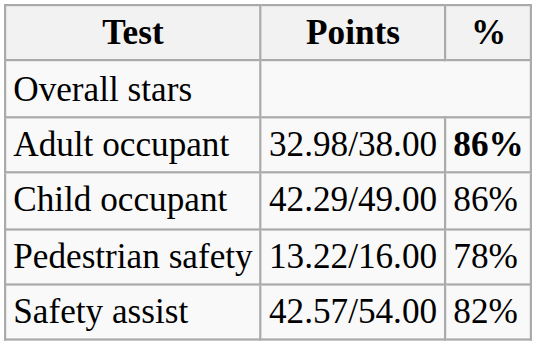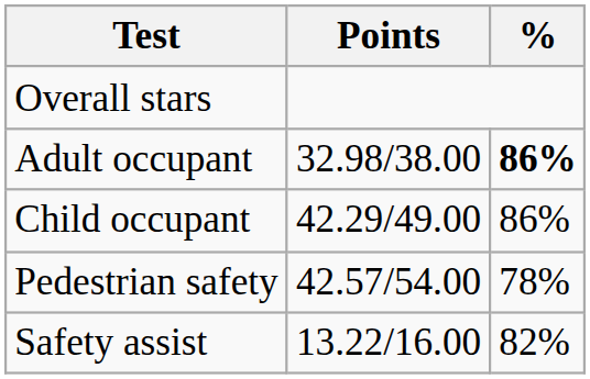 <table class="wikitable">
 <tr>
 <th>Test</th>
 <th>Points</th>
 <th>%</th>
 </tr>
 <tr>
 <td>Overall stars</td>
 <td colspan="2" style="text-align:center"></td>
 </tr>
 <tr>
 <td>Adult occupant</td>
 <td>32.98/38.00</td>
 <td><strong>86%</strong></td>
 </tr>
 <tr>
 <td>Child occupant</td>
 <td>42.29/49.00</td>
 <td>86%</td>
 </tr>
 <tr>
 <td>Pedestrian safety</td>
-<td>13.22/16.00</td>
+<td>42.57/54.00</td>
 <td>78%</td>
 </tr>
 <tr>
 <td>Safety assist</td>
-<td>42.57/54.00</td>
+<td>13.22/16.00</td>
 <td>82%</td>
 </tr>
 </table>
